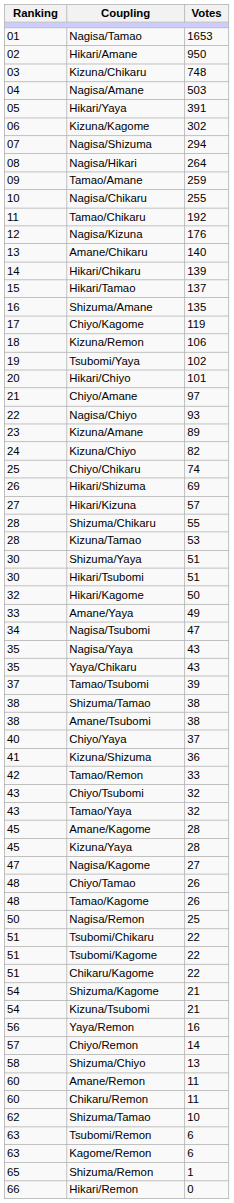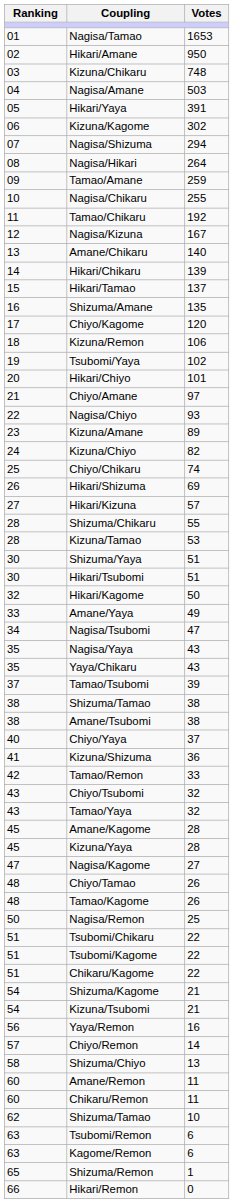 <table class="wikitable" width="20%">
 <tr>
 <th>Ranking</th>
 <th>Coupling</th>
 <th>Votes</th>
 </tr>
 <tr>
 <td colspan="5" bgcolor="#CCCCFF"></td>
 </tr>
 <tr>
 <td>01</td>
 <td>Nagisa/Tamao</td>
 <td>1653</td>
 </tr>
 <tr>
 <td>02</td>
 <td>Hikari/Amane</td>
 <td>950</td>
 </tr>
 <tr>
 <td>03</td>
 <td>Kizuna/Chikaru</td>
 <td>748</td>
 </tr>
 <tr>
 <td>04</td>
 <td>Nagisa/Amane</td>
 <td>503</td>
 </tr>
 <tr>
 <td>05</td>
 <td>Hikari/Yaya</td>
 <td>391</td>
 </tr>
 <tr>
 <td>06</td>
 <td>Kizuna/Kagome</td>
 <td>302</td>
 </tr>
 <tr>
 <td>07</td>
 <td>Nagisa/Shizuma</td>
 <td>294</td>
 </tr>
 <tr>
 <td>08</td>
 <td>Nagisa/Hikari</td>
 <td>264</td>
 </tr>
 <tr>
 <td>09</td>
 <td>Tamao/Amane</td>
 <td>259</td>
 </tr>
 <tr>
 <td>10</td>
 <td>Nagisa/Chikaru</td>
 <td>255</td>
 </tr>
 <tr>
 <td>11</td>
 <td>Tamao/Chikaru</td>
 <td>192</td>
 </tr>
 <tr>
 <td>12</td>
 <td>Nagisa/Kizuna</td>
-<td>176</td>
+<td>167</td>
 </tr>
 <tr>
 <td>13</td>
 <td>Amane/Chikaru</td>
 <td>140</td>
 </tr>
 <tr>
 <td>14</td>
 <td>Hikari/Chikaru</td>
 <td>139</td>
 </tr>
 <tr>
 <td>15</td>
 <td>Hikari/Tamao</td>
 <td>137</td>
 </tr>
 <tr>
 <td>16</td>
 <td>Shizuma/Amane</td>
 <td>135</td>
 </tr>
 <tr>
 <td>17</td>
 <td>Chiyo/Kagome</td>
-<td>119</td>
+<td>120</td>
 </tr>
 <tr>
 <td>18</td>
 <td>Kizuna/Remon</td>
 <td>106</td>
 </tr>
 <tr>
 <td>19</td>
 <td>Tsubomi/Yaya</td>
 <td>102</td>
 </tr>
 <tr>
 <td>20</td>
 <td>Hikari/Chiyo</td>
 <td>101</td>
 </tr>
 <tr>
 <td>21</td>
 <td>Chiyo/Amane</td>
 <td>97</td>
 </tr>
 <tr>
 <td>22</td>
 <td>Nagisa/Chiyo</td>
 <td>93</td>
 </tr>
 <tr>
 <td>23</td>
 <td>Kizuna/Amane</td>
 <td>89</td>
 </tr>
 <tr>
 <td>24</td>
 <td>Kizuna/Chiyo</td>
 <td>82</td>
 </tr>
 <tr>
 <td>25</td>
 <td>Chiyo/Chikaru</td>
 <td>74</td>
 </tr>
 <tr>
 <td>26</td>
 <td>Hikari/Shizuma</td>
 <td>69</td>
 </tr>
 <tr>
 <td>27</td>
 <td>Hikari/Kizuna</td>
 <td>57</td>
 </tr>
 <tr>
 <td>28</td>
 <td>Shizuma/Chikaru</td>
 <td>55</td>
 </tr>
 <tr>
 <td>28</td>
 <td>Kizuna/Tamao</td>
 <td>53</td>
 </tr>
 <tr>
 <td>30</td>
 <td>Shizuma/Yaya</td>
 <td>51</td>
 </tr>
 <tr>
 <td>30</td>
 <td>Hikari/Tsubomi</td>
 <td>51</td>
 </tr>
 <tr>
 <td>32</td>
 <td>Hikari/Kagome</td>
 <td>50</td>
 </tr>
 <tr>
 <td>33</td>
 <td>Amane/Yaya</td>
 <td>49</td>
 </tr>
 <tr>
 <td>34</td>
 <td>Nagisa/Tsubomi</td>
 <td>47</td>
 </tr>
 <tr>
 <td>35</td>
 <td>Nagisa/Yaya</td>
 <td>43</td>
 </tr>
 <tr>
 <td>35</td>
 <td>Yaya/Chikaru</td>
 <td>43</td>
 </tr>
 <tr>
 <td>37</td>
 <td>Tamao/Tsubomi</td>
 <td>39</td>
 </tr>
 <tr>
 <td>38</td>
 <td>Shizuma/Tamao</td>
 <td>38</td>
 </tr>
 <tr>
 <td>38</td>
 <td>Amane/Tsubomi</td>
 <td>38</td>
 </tr>
 <tr>
 <td>40</td>
 <td>Chiyo/Yaya</td>
 <td>37</td>
 </tr>
 <tr>
 <td>41</td>
 <td>Kizuna/Shizuma</td>
 <td>36</td>
 </tr>
 <tr>
 <td>42</td>
 <td>Tamao/Remon</td>
 <td>33</td>
 </tr>
 <tr>
 <td>43</td>
 <td>Chiyo/Tsubomi</td>
 <td>32</td>
 </tr>
 <tr>
 <td>43</td>
 <td>Tamao/Yaya</td>
 <td>32</td>
 </tr>
 <tr>
 <td>45</td>
 <td>Amane/Kagome</td>
 <td>28</td>
 </tr>
 <tr>
 <td>45</td>
 <td>Kizuna/Yaya</td>
 <td>28</td>
 </tr>
 <tr>
 <td>47</td>
 <td>Nagisa/Kagome</td>
 <td>27</td>
 </tr>
 <tr>
 <td>48</td>
 <td>Chiyo/Tamao</td>
 <td>26</td>
 </tr>
 <tr>
 <td>48</td>
 <td>Tamao/Kagome</td>
 <td>26</td>
 </tr>
 <tr>
 <td>50</td>
 <td>Nagisa/Remon</td>
 <td>25</td>
 </tr>
 <tr>
 <td>51</td>
 <td>Tsubomi/Chikaru</td>
 <td>22</td>
 </tr>
 <tr>
 <td>51</td>
 <td>Tsubomi/Kagome</td>
 <td>22</td>
 </tr>
 <tr>
 <td>51</td>
 <td>Chikaru/Kagome</td>
 <td>22</td>
 </tr>
 <tr>
 <td>54</td>
 <td>Shizuma/Kagome</td>
 <td>21</td>
 </tr>
 <tr>
 <td>54</td>
 <td>Kizuna/Tsubomi</td>
 <td>21</td>
 </tr>
 <tr>
 <td>56</td>
 <td>Yaya/Remon</td>
 <td>16</td>
 </tr>
 <tr>
 <td>57</td>
 <td>Chiyo/Remon</td>
 <td>14</td>
 </tr>
 <tr>
 <td>58</td>
 <td>Shizuma/Chiyo</td>
 <td>13</td>
 </tr>
 <tr>
 <td>60</td>
 <td>Amane/Remon</td>
 <td>11</td>
 </tr>
 <tr>
 <td>60</td>
 <td>Chikaru/Remon</td>
 <td>11</td>
 </tr>
 <tr>
 <td>62</td>
 <td>Shizuma/Tamao</td>
 <td>10</td>
 </tr>
 <tr>
 <td>63</td>
 <td>Tsubomi/Remon</td>
 <td>6</td>
 </tr>
 <tr>
 <td>63</td>
 <td>Kagome/Remon</td>
 <td>6</td>
 </tr>
 <tr>
 <td>65</td>
 <td>Shizuma/Remon</td>
 <td>1</td>
 </tr>
 <tr>
 <td>66</td>
 <td>Hikari/Remon</td>
 <td>0</td>
 </tr>
 </table>
